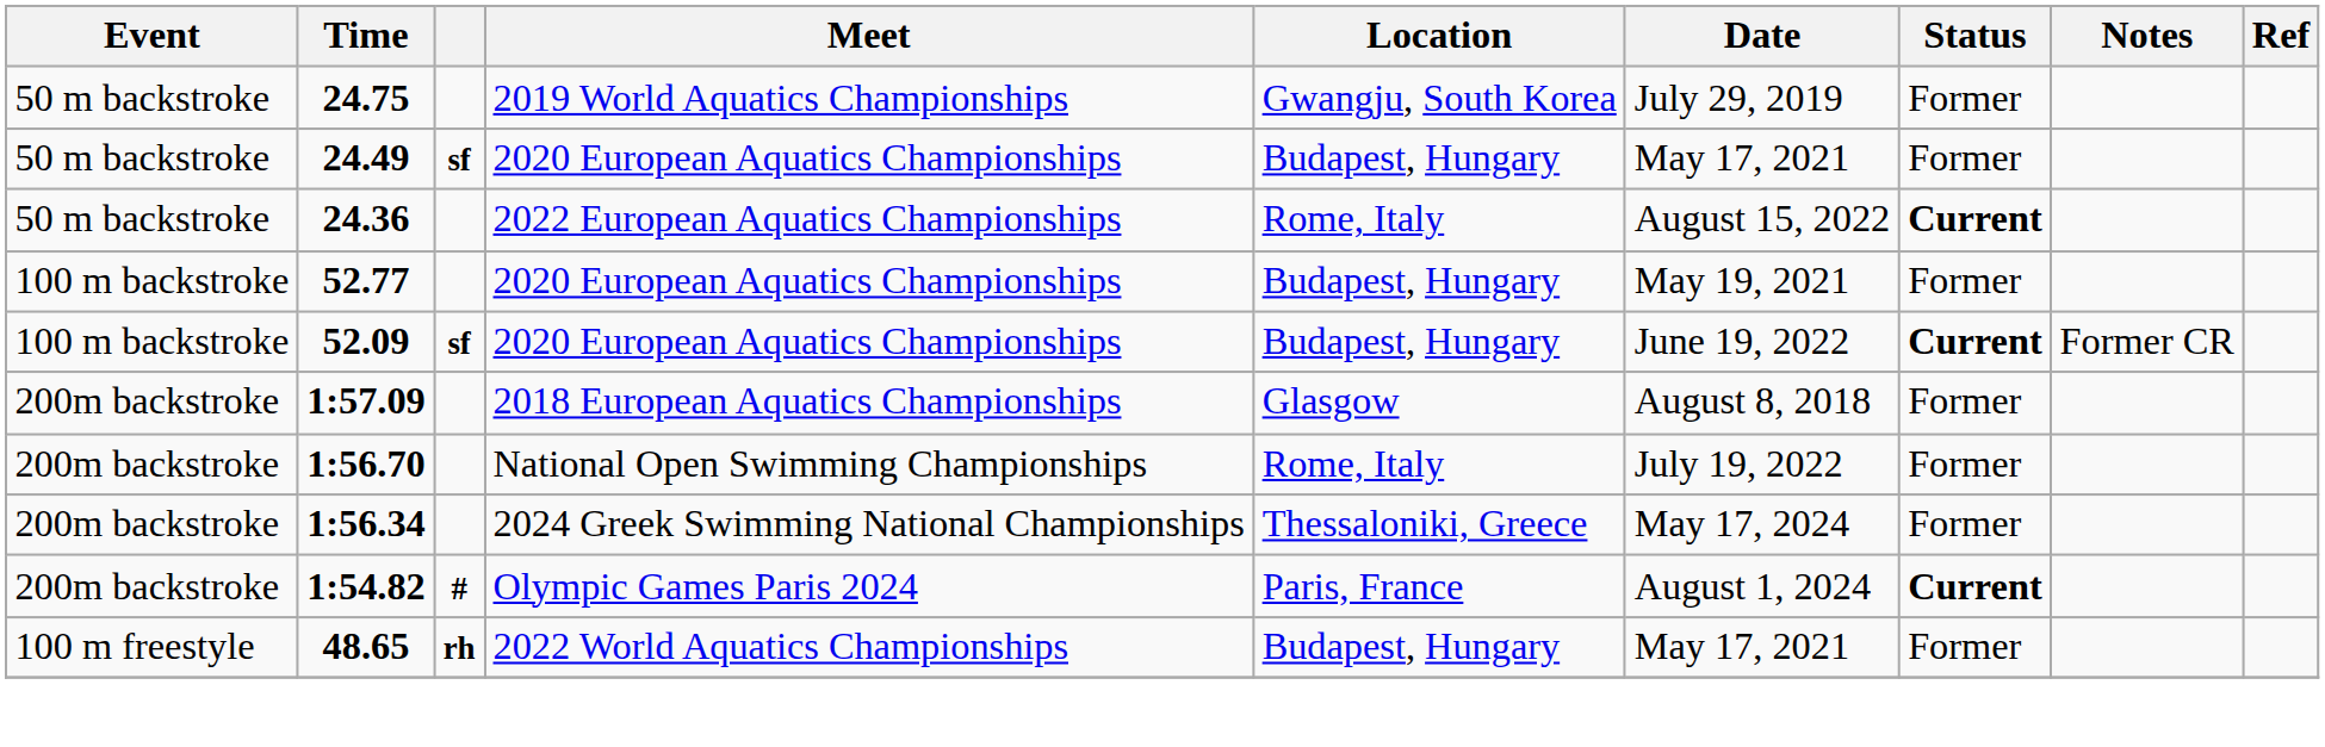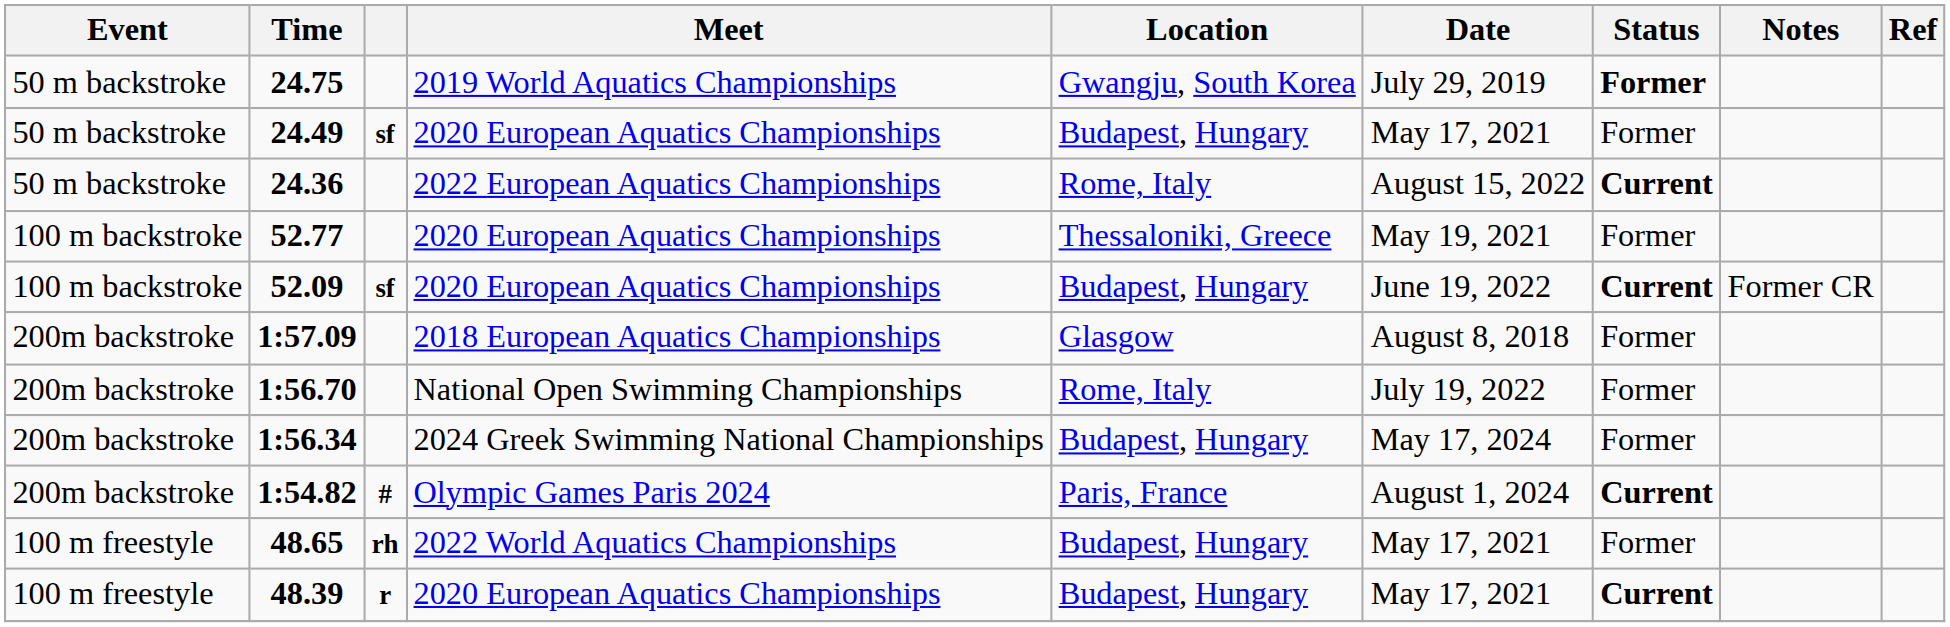 <table class="wikitable">
 <tr>
 <th>Event</th>
 <th>Time</th>
 <th></th>
 <th>Meet</th>
 <th>Location</th>
 <th>Date</th>
 <th>Status</th>
 <th>Notes</th>
 <th>Ref</th>
 </tr>
 <tr>
 <td>50 m backstroke</td>
 <td style="text-align:center;"><strong>24.75</strong></td>
 <td style="text-align:center;"></td>
 <td><a href='#'>2019 World Aquatics Championships</a></td>
 <td><a href='#'>Gwangju</a>, <a href='#'>South Korea</a></td>
 <td>July 29, 2019</td>
-<td>Former</td>
+<td><strong>Former</strong></td>
 <td></td>
 <td style="text-align:center;"></td>
 </tr>
 <tr>
 <td>50 m backstroke</td>
 <td style="text-align:center;"><strong>24.49</strong></td>
 <td style="text-align:center;"><strong><small>sf</small></strong></td>
 <td><a href='#'>2020 European Aquatics Championships</a></td>
 <td><a href='#'>Budapest</a>, <a href='#'>Hungary</a></td>
 <td>May 17, 2021</td>
 <td>Former</td>
 <td></td>
 <td style="text-align:center;"></td>
 </tr>
 <tr>
 <td>50 m backstroke</td>
 <td style="text-align:center;"><strong>24.36</strong></td>
 <td style="text-align:center;"></td>
 <td><a href='#'>2022 European Aquatics Championships</a></td>
 <td><a href='#'>Rome, Italy</a></td>
 <td>August 15, 2022</td>
 <td><strong>Current</strong></td>
 <td></td>
 <td style="text-align:center;"></td>
 </tr>
 <tr>
 <td>100 m backstroke</td>
 <td style="text-align:center;"><strong>52.77</strong></td>
 <td style="text-align:center;"></td>
 <td><a href='#'>2020 European Aquatics Championships</a></td>
-<td><a href='#'>Budapest</a>, <a href='#'>Hungary</a></td>
+<td><a href='#'>Thessaloniki, Greece</a></td>
 <td>May 19, 2021</td>
 <td>Former</td>
 <td></td>
 <td style="text-align:center;"></td>
 </tr>
 <tr>
 <td>100 m backstroke</td>
 <td style="text-align:center;"><strong>52.09</strong></td>
 <td style="text-align:center;"><strong><small>sf</small></strong></td>
 <td><a href='#'>2020 European Aquatics Championships</a></td>
 <td><a href='#'>Budapest</a>, <a href='#'>Hungary</a></td>
 <td>June 19, 2022</td>
 <td><strong>Current</strong></td>
 <td>Former CR</td>
 <td style="text-align:center;"></td>
 </tr>
 <tr>
 <td>200m backstroke</td>
 <td style="text-align:center;"><strong>1:57.09</strong></td>
 <td style="text-align:center;"></td>
 <td><a href='#'>2018 European Aquatics Championships</a></td>
 <td><a href='#'>Glasgow</a></td>
 <td>August 8, 2018</td>
 <td>Former</td>
 <td></td>
 <td style="text-align:center;"></td>
 </tr>
 <tr>
 <td>200m backstroke</td>
 <td style="text-align:center;"><strong>1:56.70</strong></td>
 <td style="text-align:center;"></td>
 <td>National Open Swimming Championships</td>
 <td><a href='#'>Rome, Italy</a></td>
 <td>July 19, 2022</td>
 <td>Former</td>
 <td></td>
 <td style="text-align:center;"></td>
 </tr>
 <tr>
 <td>200m backstroke</td>
 <td style="text-align:center;"><strong>1:56.34</strong></td>
 <td style="text-align:center;"></td>
 <td>2024 Greek Swimming National Championships</td>
-<td><a href='#'>Thessaloniki, Greece</a></td>
+<td><a href='#'>Budapest</a>, <a href='#'>Hungary</a></td>
 <td>May 17, 2024</td>
 <td>Former</td>
 <td></td>
 <td style="text-align:center;"></td>
 </tr>
 <tr>
 <td>200m backstroke</td>
 <td style="text-align:center;"><strong>1:54.82</strong></td>
 <td style="text-align:center;"><strong><small>#</small></strong></td>
 <td><a href='#'>Olympic Games Paris 2024</a></td>
 <td><a href='#'>Paris, France</a></td>
 <td>August 1, 2024</td>
 <td><strong>Current</strong></td>
 <td></td>
 <td style="text-align:center;"></td>
 </tr>
 <tr>
 <td>100 m freestyle</td>
 <td style="text-align:center;"><strong>48.65</strong></td>
 <td style="text-align:center;"><strong><small>rh</small></strong></td>
 <td><a href='#'>2022 World Aquatics Championships</a></td>
 <td><a href='#'>Budapest</a>, <a href='#'>Hungary</a></td>
 <td>May 17, 2021</td>
 <td>Former</td>
 <td></td>
 <td style="text-align:center;"></td>
 </tr>
 <tr>
+<td>100 m freestyle</td>
+<td style="text-align:center;"><strong>48.39</strong></td>
+<td style="text-align:center;"><strong><small>r</small></strong></td>
+<td><a href='#'>2020 European Aquatics Championships</a></td>
+<td><a href='#'>Budapest</a>, <a href='#'>Hungary</a></td>
+<td>May 17, 2021</td>
+<td><strong>Current</strong></td>
+<td></td>
+<td style="text-align:center;"></td>
+</tr>
+<tr>
 </tr>
 </table>
